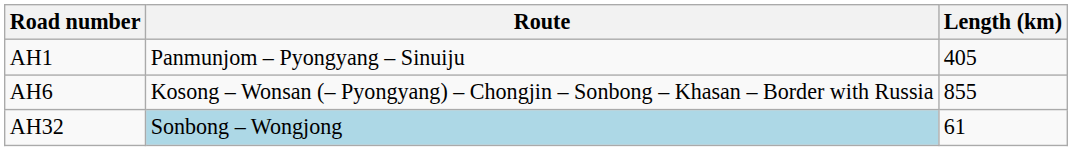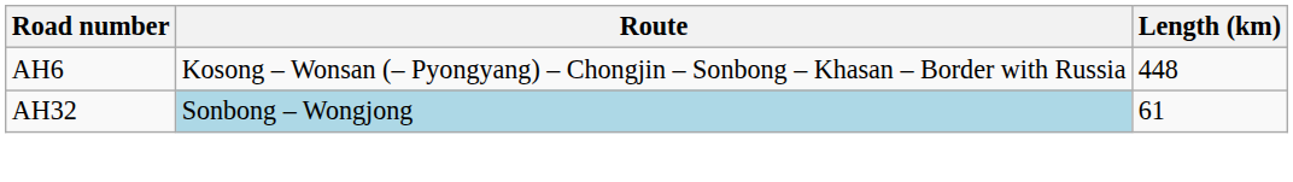 <table class="wikitable">
 <tr>
 <th>Road number</th>
 <th>Route</th>
 <th>Length (km)</th>
 </tr>
 <tr>
-<td>AH1</td>
-<td>Panmunjom – Pyongyang – Sinuiju</td>
-<td>405</td>
-</tr>
-<tr>
 <td>AH6</td>
 <td>Kosong – Wonsan (– Pyongyang) – Chongjin – Sonbong – Khasan – Border with Russia</td>
-<td>855</td>
+<td>448</td>
 </tr>
 <tr>
 <td>AH32</td>
 <td style="background: lightblue;">Sonbong – Wongjong</td>
 <td>61</td>
 </tr>
 </table>
